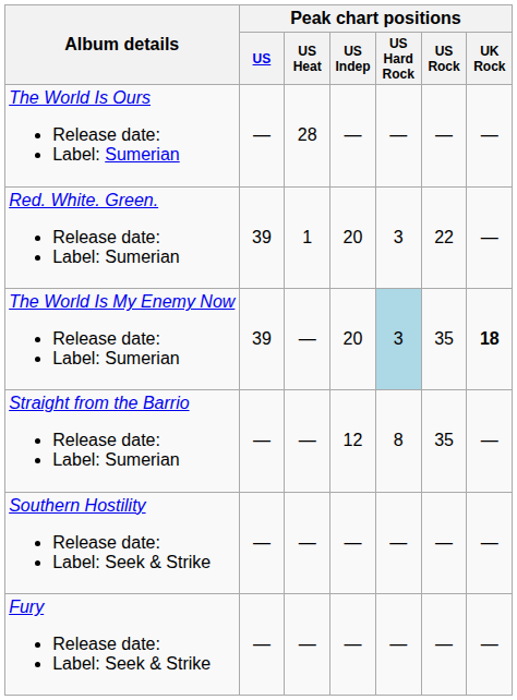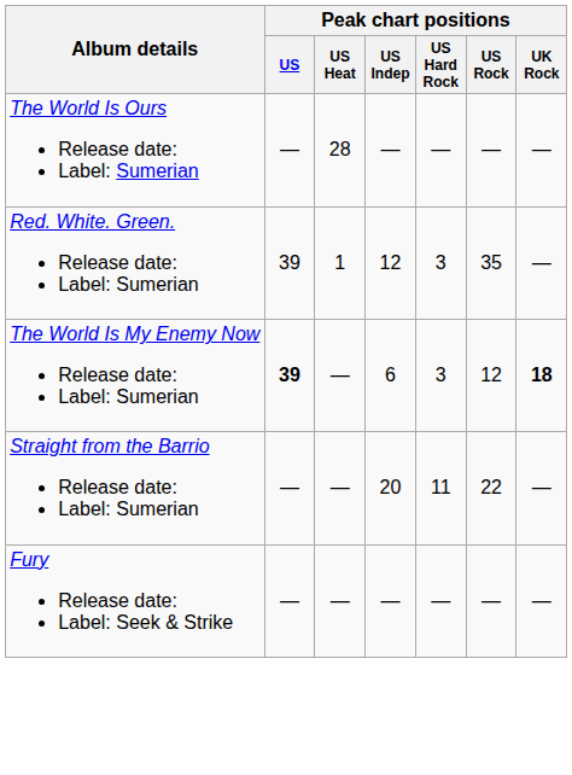 <table class="wikitable" style="text-align:center;">
 <tr>
 <th rowspan="2">Album details</th>
 <th colspan="6">Peak chart positions</th>
 </tr>
 <tr>
 <th style="width:3em;font-size:75%"><a href='#'>US</a></th>
 <th style="width:3em;font-size:75%">US Heat</th>
 <th style="width:3em;font-size:75%">US Indep</th>
 <th style="width:3em;font-size:75%">US Hard Rock</th>
 <th style="width:3em;font-size:75%">US Rock</th>
 <th style="width:3em;font-size:75%">UK Rock</th>
 </tr>
 <tr>
 <td align=left><em><a href='#'>The World Is Ours</a></em><br><ul><li>Release date: </li><li>Label: <a href='#'>Sumerian</a></li></ul></td>
 <td>—</td>
 <td>28</td>
 <td>—</td>
 <td>—</td>
 <td>—</td>
 <td>—</td>
 </tr>
 <tr>
 <td align=left><em><a href='#'>Red. White. Green.</a></em><br><ul><li>Release date: </li><li>Label: Sumerian</li></ul></td>
 <td>39</td>
 <td>1</td>
-<td>20</td>
+<td>12</td>
 <td>3</td>
-<td>22</td>
+<td>35</td>
 <td>—</td>
 </tr>
 <tr>
 <td align=left><em><a href='#'>The World Is My Enemy Now</a></em><br><ul><li>Release date: </li><li>Label: Sumerian</li></ul></td>
-<td>39</td>
+<td><strong>39</strong></td>
 <td>—</td>
-<td>20</td>
-<td style="background: lightblue;">3</td>
-<td>35</td>
+<td>6</td>
+<td>3</td>
+<td>12</td>
 <td><strong>18</strong></td>
 </tr>
 <tr>
 <td align=left><em><a href='#'>Straight from the Barrio</a></em><br><ul><li>Release date: </li><li>Label: Sumerian</li></ul></td>
 <td>—</td>
 <td>—</td>
-<td>12</td>
-<td>8</td>
-<td>35</td>
-<td>—</td>
-</tr>
-<tr>
-<td align=left><em><a href='#'>Southern Hostility</a></em><br><ul><li>Release date: </li><li>Label: Seek & Strike</li></ul></td>
-<td>—</td>
-<td>—</td>
-<td>—</td>
-<td>—</td>
-<td>—</td>
+<td>20</td>
+<td>11</td>
+<td>22</td>
 <td>—</td>
 </tr>
 <tr>
 <td align=left><em><a href='#'>Fury</a></em><br><ul><li>Release date: </li><li>Label: Seek & Strike</li></ul></td>
 <td>—</td>
 <td>—</td>
 <td>—</td>
 <td>—</td>
 <td>—</td>
 <td>—</td>
 </tr>
 </table>
